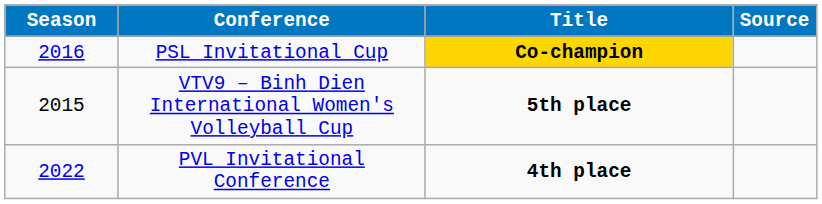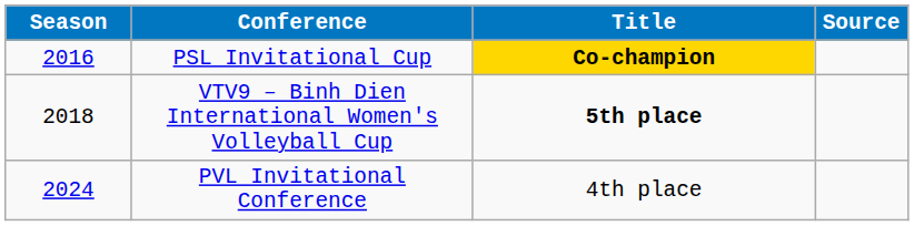 <table class="wikitable">
 <tr>
 <th width=70px style="background:#0177C1; color:#FFFFFF; text-align: center">Season</th>
 <th width=200px style="background:#0177C1; color:#FFFFFF;">Conference</th>
 <th width=200px style="background:#0177C1; color:#FFFFFF;">Title</th>
 <th width=50px style="background:#0177C1; color:#FFFFFF;">Source</th>
 </tr>
 <tr align=center>
 <td><a href='#'>2016</a></td>
 <td><a href='#'>PSL Invitational Cup</a></td>
 <td style="background:gold;"><strong>Co-champion</strong></td>
 <td></td>
 </tr>
 <tr align=center>
-<td>2015</td>
+<td>2018</td>
 <td><a href='#'>VTV9 – Binh Dien International Women's Volleyball Cup</a></td>
 <td><strong>5th place</strong></td>
 <td></td>
 </tr>
 <tr align=center>
-<td><a href='#'>2022</a></td>
+<td><a href='#'>2024</a></td>
 <td><a href='#'>PVL Invitational Conference</a></td>
-<td><strong>4th place</strong></td>
+<td>4th place</td>
 <td></td>
 </tr>
 </table>
